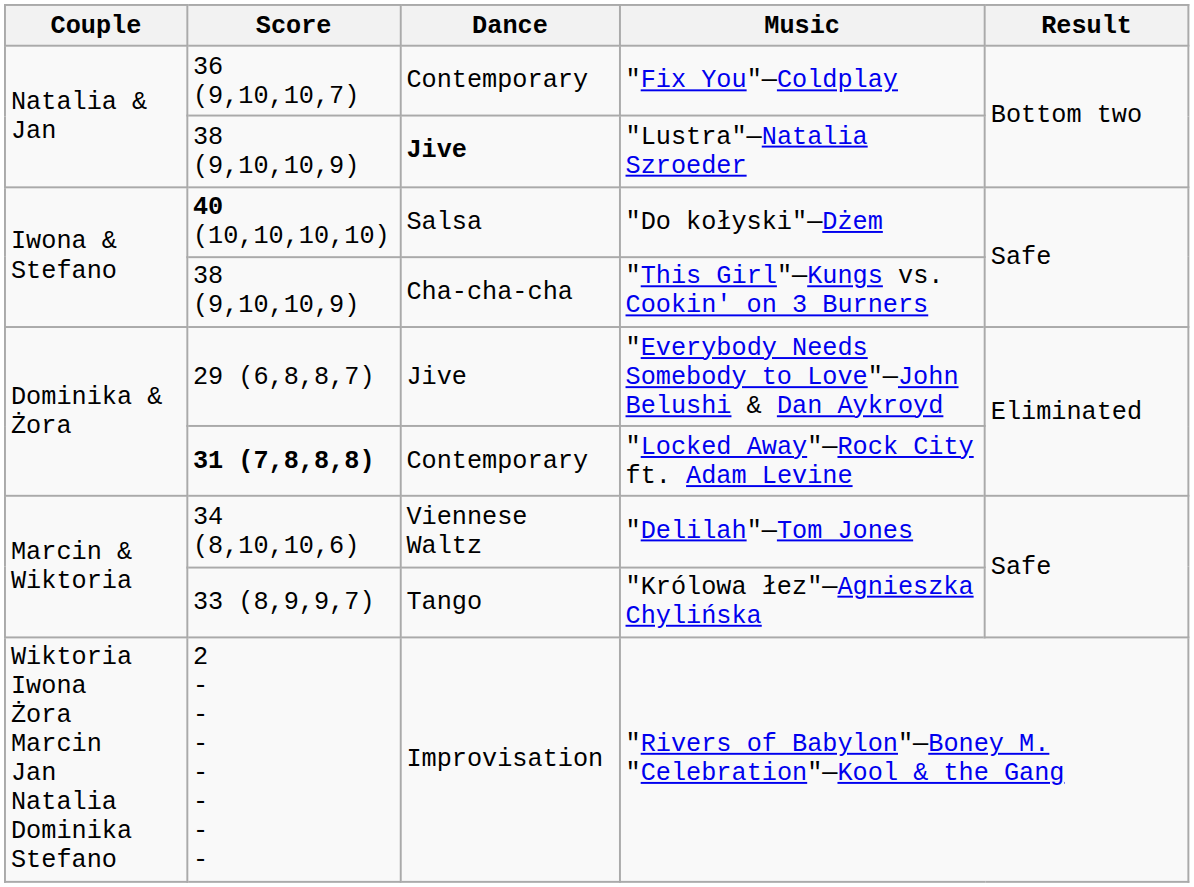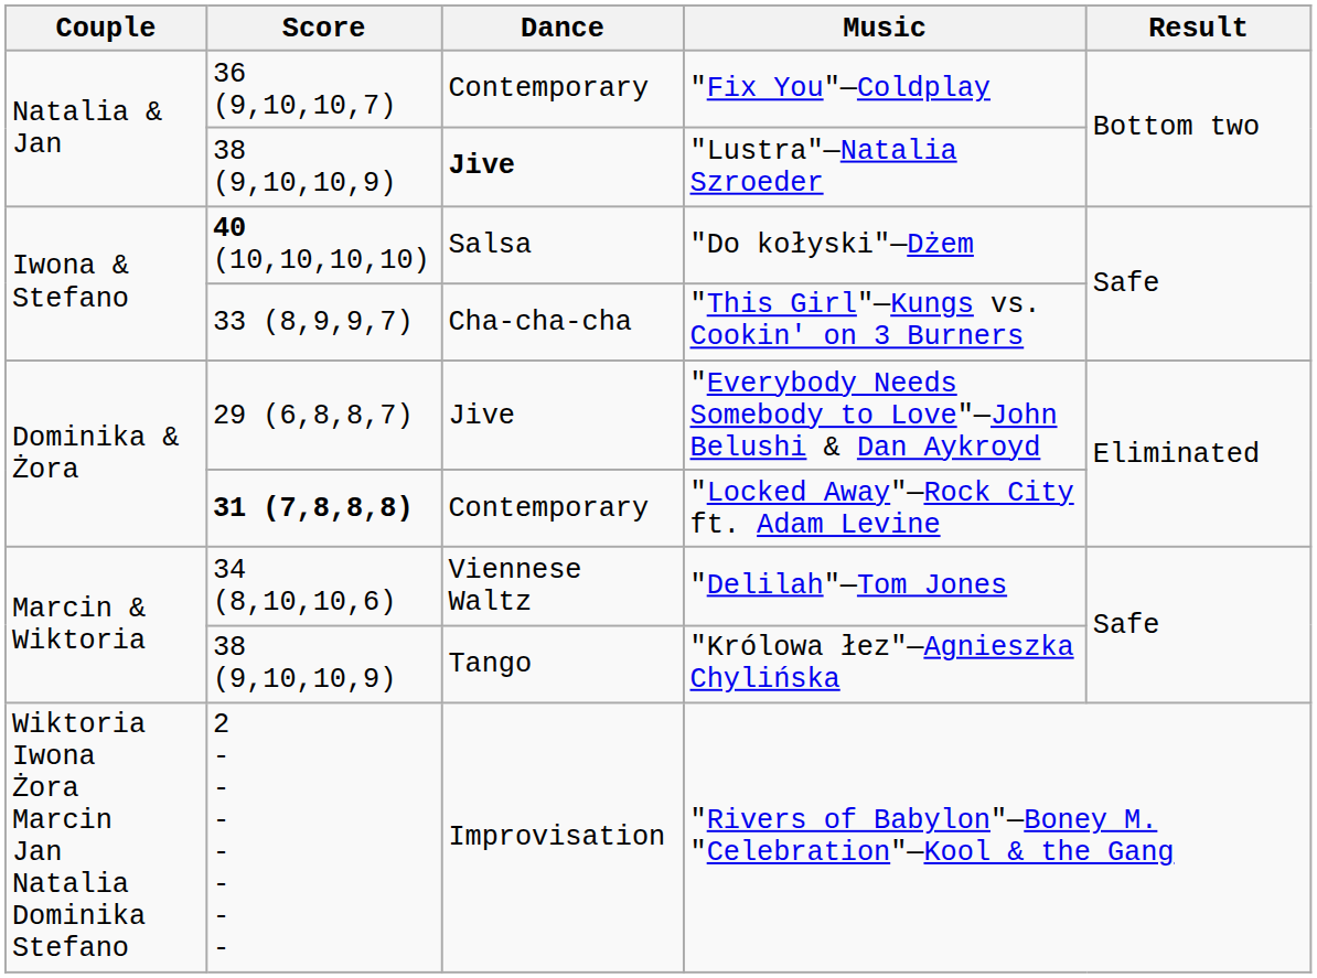 <table class="wikitable">
 <tr>
 <th style="width:150px;">Couple</th>
 <th style="width:110px;">Score</th>
 <th style="width:120px;">Dance</th>
 <th style="width:440px;">Music</th>
 <th style="width:150px;">Result</th>
 </tr>
 <tr>
 <td rowspan="2">Natalia & Jan</td>
 <td>36 (9,10,10,7)</td>
 <td>Contemporary</td>
 <td>"<a href='#'>Fix You</a>"—<a href='#'>Coldplay</a></td>
 <td rowspan="2">Bottom two</td>
 </tr>
 <tr>
 <td>38 (9,10,10,9)</td>
 <td><strong>Jive</strong></td>
 <td>"Lustra"—<a href='#'>Natalia Szroeder</a></td>
 </tr>
 <tr>
 <td rowspan="2">Iwona & Stefano</td>
 <td><strong>40</strong> (10,10,10,10)</td>
 <td>Salsa</td>
 <td>"Do kołyski"—<a href='#'>Dżem</a></td>
 <td rowspan="2">Safe</td>
 </tr>
 <tr>
-<td>38 (9,10,10,9)</td>
+<td>33 (8,9,9,7)</td>
 <td>Cha-cha-cha</td>
 <td>"<a href='#'>This Girl</a>"—<a href='#'>Kungs</a> vs. <a href='#'>Cookin' on 3 Burners</a></td>
 </tr>
 <tr>
 <td rowspan="2">Dominika & Żora</td>
 <td>29 (6,8,8,7)</td>
 <td>Jive</td>
 <td>"<a href='#'>Everybody Needs Somebody to Love</a>"—<a href='#'>John Belushi</a> & <a href='#'>Dan Aykroyd</a></td>
 <td rowspan="2">Eliminated</td>
 </tr>
 <tr>
 <td><strong>31 (7,8,8,8)</strong></td>
 <td>Contemporary</td>
 <td>"<a href='#'>Locked Away</a>"—<a href='#'>Rock City</a> ft. <a href='#'>Adam Levine</a></td>
 </tr>
 <tr>
 <td rowspan="2">Marcin & Wiktoria</td>
 <td>34 (8,10,10,6)</td>
 <td>Viennese Waltz</td>
 <td>"<a href='#'>Delilah</a>"—<a href='#'>Tom Jones</a></td>
 <td rowspan="2">Safe</td>
 </tr>
 <tr>
-<td>33 (8,9,9,7)</td>
+<td>38 (9,10,10,9)</td>
 <td>Tango</td>
 <td>"Królowa łez"—<a href='#'>Agnieszka Chylińska</a></td>
 </tr>
 <tr>
 <td>Wiktoria<br>Iwona<br>Żora<br>Marcin<br>Jan<br>Natalia<br>Dominika<br>Stefano</td>
 <td>2<br>-<br>-<br>-<br>-<br>-<br>-<br>-</td>
 <td>Improvisation</td>
 <td colspan="2">"<a href='#'>Rivers of Babylon</a>"—<a href='#'>Boney M.</a><br>"<a href='#'>Celebration</a>"—<a href='#'>Kool & the Gang</a></td>
 </tr>
 </table>
